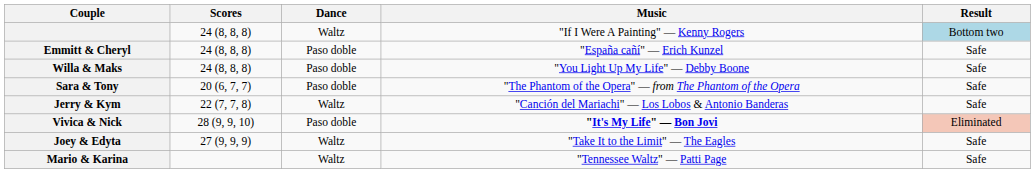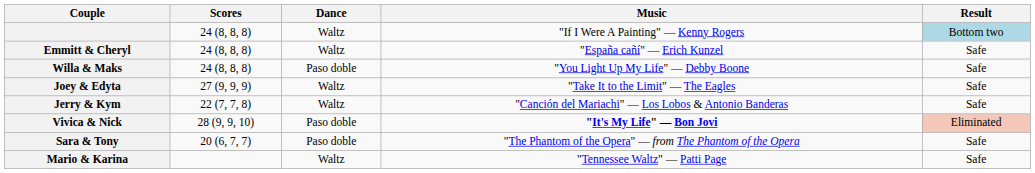 <table class="wikitable sortable" style="text-align:center; width:90%">
 <tr>
 <th scope="col">Couple</th>
 <th scope="col">Scores</th>
 <th scope="col" class="unsortable">Dance</th>
 <th scope="col" class="unsortable">Music</th>
 <th scope="col" class="unsortable">Result</th>
 </tr>
 <tr>
 <th scope="row"></th>
 <td>24 (8, 8, 8)</td>
 <td>Waltz</td>
 <td>"If I Were A Painting" — <a href='#'>Kenny Rogers</a></td>
 <td bgcolor=lightblue>Bottom two</td>
 </tr>
 <tr>
 <th scope="row">Emmitt & Cheryl</th>
 <td>24 (8, 8, 8)</td>
-<td>Paso doble</td>
+<td>Waltz</td>
 <td>"<a href='#'>España cañí</a>" — <a href='#'>Erich Kunzel</a></td>
 <td>Safe</td>
 </tr>
 <tr>
 <th scope="row">Willa & Maks</th>
 <td>24 (8, 8, 8)</td>
 <td>Paso doble</td>
 <td>"<a href='#'>You Light Up My Life</a>" — <a href='#'>Debby Boone</a></td>
 <td>Safe</td>
 </tr>
 <tr>
-<th scope="row">Sara & Tony</th>
-<td>20 (6, 7, 7)</td>
-<td>Paso doble</td>
-<td>"<a href='#'>The Phantom of the Opera</a>" — <em>from <a href='#'>The Phantom of the Opera</a></em></td>
+<th scope="row">Joey & Edyta</th>
+<td>27 (9, 9, 9)</td>
+<td>Waltz</td>
+<td>"<a href='#'>Take It to the Limit</a>" — <a href='#'>The Eagles</a></td>
 <td>Safe</td>
 </tr>
 <tr>
 <th scope="row">Jerry & Kym</th>
 <td>22 (7, 7, 8)</td>
 <td>Waltz</td>
 <td>"<a href='#'>Canción del Mariachi</a>" — <a href='#'>Los Lobos</a> & <a href='#'>Antonio Banderas</a></td>
 <td>Safe</td>
 </tr>
 <tr>
 <th scope="row">Vivica & Nick</th>
 <td>28 (9, 9, 10)</td>
 <td>Paso doble</td>
 <td><strong>"<a href='#'>It's My Life</a>" — <a href='#'>Bon Jovi</a></strong></td>
 <td bgcolor=f4c7b8>Eliminated</td>
 </tr>
 <tr>
-<th scope="row">Joey & Edyta</th>
-<td>27 (9, 9, 9)</td>
-<td>Waltz</td>
-<td>"<a href='#'>Take It to the Limit</a>" — <a href='#'>The Eagles</a></td>
+<th scope="row">Sara & Tony</th>
+<td>20 (6, 7, 7)</td>
+<td>Paso doble</td>
+<td>"<a href='#'>The Phantom of the Opera</a>" — <em>from <a href='#'>The Phantom of the Opera</a></em></td>
 <td>Safe</td>
 </tr>
 <tr>
 <th scope="row">Mario & Karina</th>
 <td></td>
 <td>Waltz</td>
 <td>"<a href='#'>Tennessee Waltz</a>" — <a href='#'>Patti Page</a></td>
 <td>Safe</td>
 </tr>
 </table>
